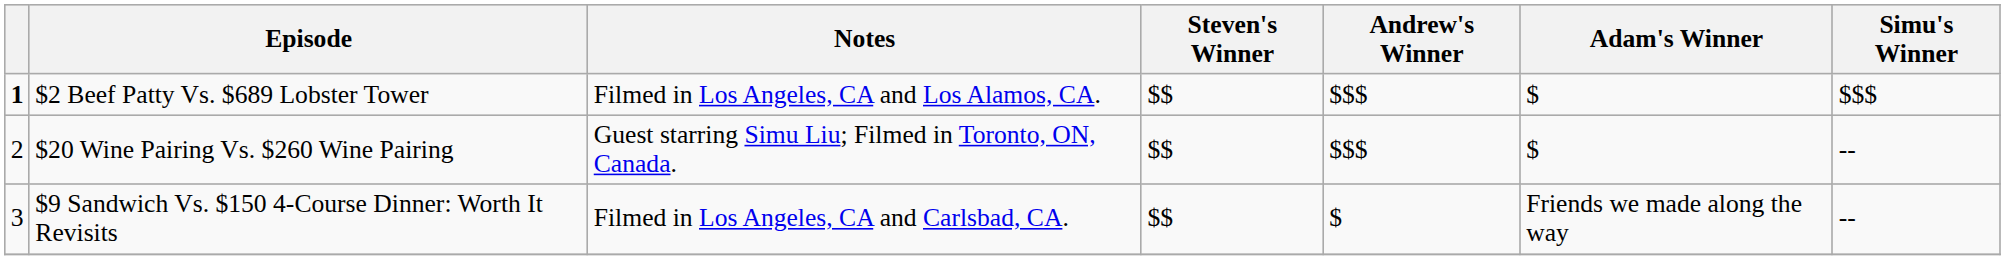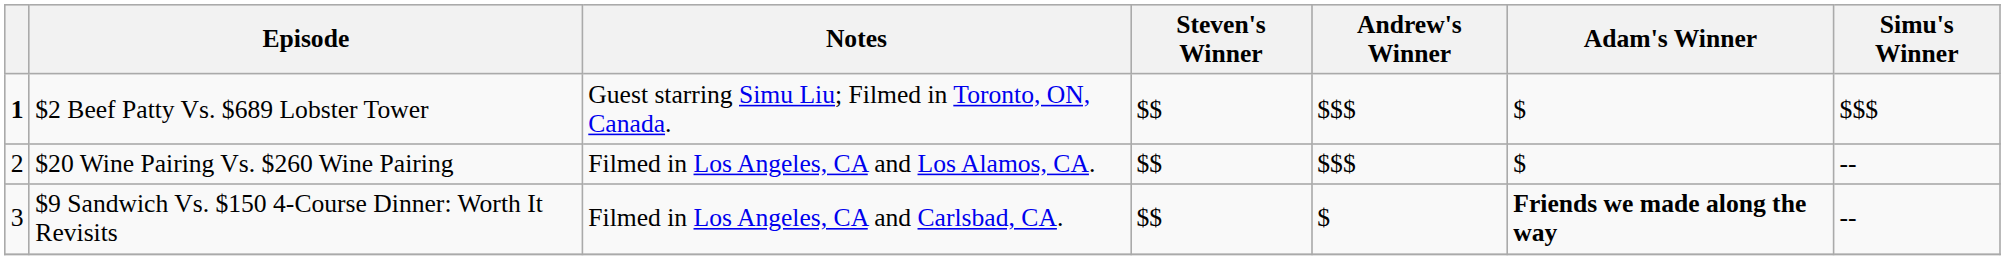 <table class="wikitable">
 <tr>
 <th></th>
 <th>Episode</th>
 <th>Notes</th>
 <th>Steven's Winner</th>
 <th>Andrew's Winner</th>
 <th>Adam's Winner</th>
 <th>Simu's Winner</th>
 </tr>
 <tr>
 <td><strong>1</strong></td>
 <td>$2 Beef Patty Vs. $689 Lobster Tower</td>
-<td>Filmed in <a href='#'>Los Angeles, CA</a> and <a href='#'>Los Alamos, CA</a>.</td>
+<td>Guest starring <a href='#'>Simu Liu</a>; Filmed in <a href='#'>Toronto, ON, Canada</a>.</td>
 <td>$$</td>
 <td>$$$</td>
 <td>$</td>
 <td>$$$</td>
 </tr>
 <tr>
 <td>2</td>
 <td>$20 Wine Pairing Vs. $260 Wine Pairing</td>
-<td>Guest starring <a href='#'>Simu Liu</a>; Filmed in <a href='#'>Toronto, ON, Canada</a>.</td>
+<td>Filmed in <a href='#'>Los Angeles, CA</a> and <a href='#'>Los Alamos, CA</a>.</td>
 <td>$$</td>
 <td>$$$</td>
 <td>$</td>
 <td>--</td>
 </tr>
 <tr>
 <td>3</td>
 <td>$9 Sandwich Vs. $150 4-Course Dinner: Worth It Revisits</td>
 <td>Filmed in <a href='#'>Los Angeles, CA</a> and <a href='#'>Carlsbad, CA</a>.</td>
 <td>$$</td>
 <td>$</td>
-<td>Friends we made along the way</td>
+<td><strong>Friends we made along the way</strong></td>
 <td>--</td>
 </tr>
 <tr>
 </tr>
 </table>
